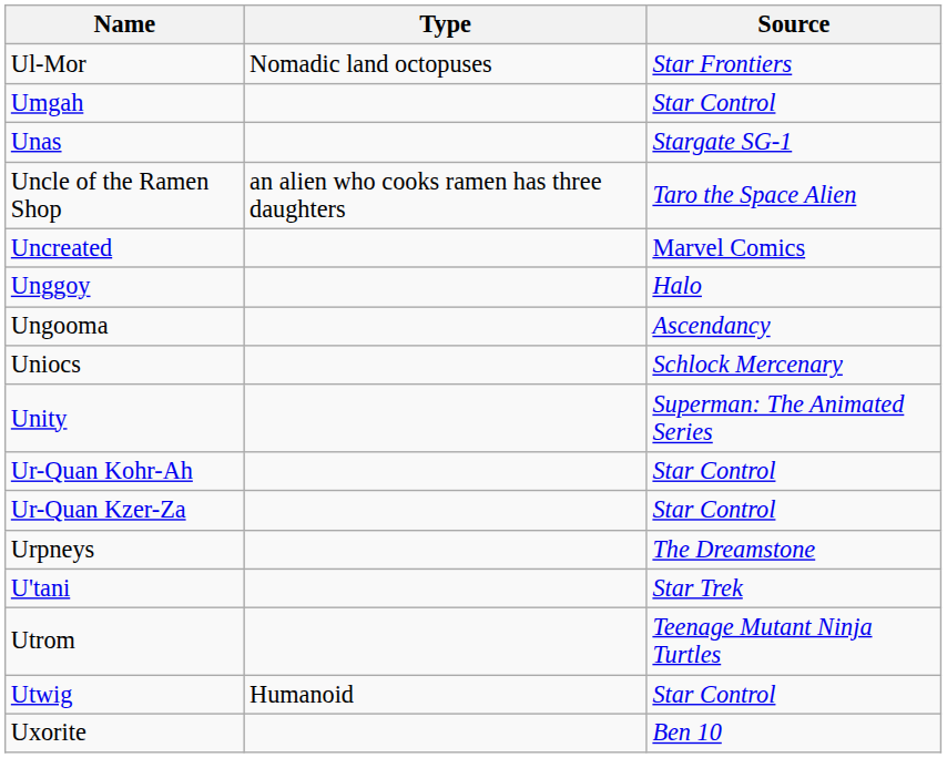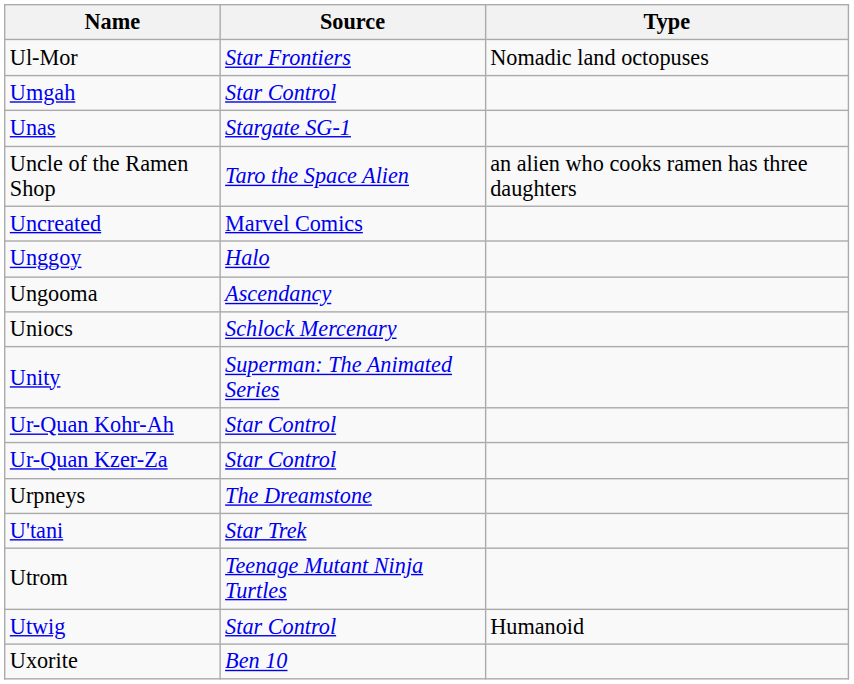 <table class="wikitable sortable">
 <tr>
 <th>Name</th>
+<th>Source</th>
 <th>Type</th>
-<th>Source</th>
 </tr>
 <tr>
 <td>Ul-Mor</td>
+<td><em><a href='#'>Star Frontiers</a></em></td>
 <td>Nomadic land octopuses</td>
-<td><em><a href='#'>Star Frontiers</a></em></td>
 </tr>
 <tr>
 <td><a href='#'>Umgah</a></td>
+<td><em><a href='#'>Star Control</a></em></td>
 <td></td>
-<td><em><a href='#'>Star Control</a></em></td>
 </tr>
 <tr>
 <td><a href='#'>Unas</a></td>
+<td><em><a href='#'>Stargate SG-1</a></em></td>
 <td></td>
-<td><em><a href='#'>Stargate SG-1</a></em></td>
 </tr>
 <tr>
 <td>Uncle of the Ramen Shop</td>
+<td><em><a href='#'>Taro the Space Alien</a></em></td>
 <td>an alien who cooks ramen has three daughters</td>
-<td><em><a href='#'>Taro the Space Alien</a></em></td>
 </tr>
 <tr>
 <td><a href='#'>Uncreated</a></td>
+<td><a href='#'>Marvel Comics</a></td>
 <td></td>
-<td><a href='#'>Marvel Comics</a></td>
 </tr>
 <tr>
 <td><a href='#'>Unggoy</a></td>
+<td><em><a href='#'>Halo</a></em></td>
 <td></td>
-<td><em><a href='#'>Halo</a></em></td>
 </tr>
 <tr>
 <td>Ungooma</td>
+<td><em><a href='#'>Ascendancy</a></em></td>
 <td></td>
-<td><em><a href='#'>Ascendancy</a></em></td>
 </tr>
 <tr>
 <td>Uniocs</td>
+<td><em><a href='#'>Schlock Mercenary</a></em></td>
 <td></td>
-<td><em><a href='#'>Schlock Mercenary</a></em></td>
 </tr>
 <tr>
 <td><a href='#'>Unity</a></td>
+<td><em><a href='#'>Superman: The Animated Series</a></em></td>
 <td></td>
-<td><em><a href='#'>Superman: The Animated Series</a></em></td>
 </tr>
 <tr>
 <td><a href='#'>Ur-Quan Kohr-Ah</a></td>
+<td><em><a href='#'>Star Control</a></em></td>
 <td></td>
-<td><em><a href='#'>Star Control</a></em></td>
 </tr>
 <tr>
 <td><a href='#'>Ur-Quan Kzer-Za</a></td>
+<td><em><a href='#'>Star Control</a></em></td>
 <td></td>
-<td><em><a href='#'>Star Control</a></em></td>
 </tr>
 <tr>
 <td>Urpneys</td>
+<td><em><a href='#'>The Dreamstone</a></em></td>
 <td></td>
-<td><em><a href='#'>The Dreamstone</a></em></td>
 </tr>
 <tr>
 <td><a href='#'>U'tani</a></td>
+<td><em><a href='#'>Star Trek</a></em></td>
 <td></td>
-<td><em><a href='#'>Star Trek</a></em></td>
 </tr>
 <tr>
 <td>Utrom</td>
+<td><em><a href='#'>Teenage Mutant Ninja Turtles</a></em></td>
 <td></td>
-<td><em><a href='#'>Teenage Mutant Ninja Turtles</a></em></td>
 </tr>
 <tr>
 <td><a href='#'>Utwig</a></td>
+<td><em><a href='#'>Star Control</a></em></td>
 <td>Humanoid</td>
-<td><em><a href='#'>Star Control</a></em></td>
 </tr>
 <tr>
 <td>Uxorite</td>
+<td><em><a href='#'>Ben 10</a></em></td>
 <td></td>
-<td><em><a href='#'>Ben 10</a></em></td>
 </tr>
 </table>
